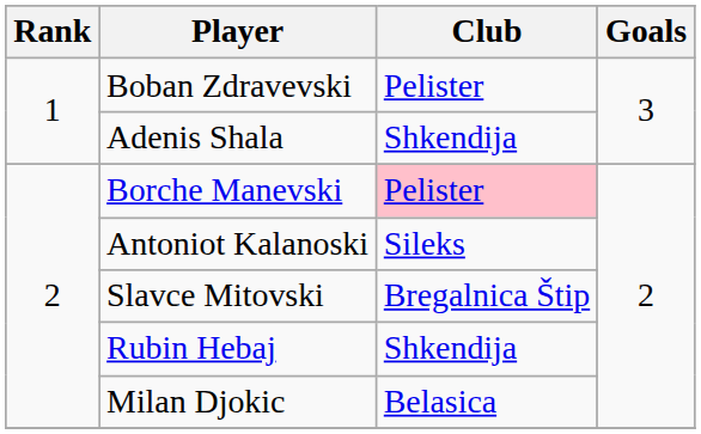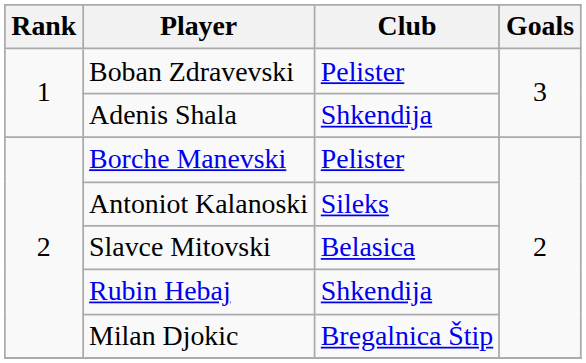 <table class="wikitable" style="text-align:center">
 <tr>
 <th>Rank</th>
 <th>Player</th>
 <th>Club</th>
 <th>Goals</th>
 </tr>
 <tr>
 <td rowspan="2">1</td>
 <td align="left"> Boban Zdravevski</td>
 <td align="left"><a href='#'>Pelister</a></td>
 <td rowspan="2">3</td>
 </tr>
 <tr>
 <td align="left"> Adenis Shala</td>
 <td align="left"><a href='#'>Shkendija</a></td>
 </tr>
 <tr>
 <td rowspan="5">2</td>
 <td align="left"> <a href='#'>Borche Manevski</a></td>
-<td align="left" style="background: pink;"><a href='#'>Pelister</a></td>
+<td align="left"><a href='#'>Pelister</a></td>
 <td rowspan="5">2</td>
 </tr>
 <tr>
 <td align="left"> Antoniot Kalanoski</td>
 <td align="left"><a href='#'>Sileks</a></td>
 </tr>
 <tr>
 <td align="left"> Slavce Mitovski</td>
-<td align="left"><a href='#'>Bregalnica Štip</a></td>
+<td align="left"><a href='#'>Belasica</a></td>
 </tr>
 <tr>
 <td align="left"> <a href='#'>Rubin Hebaj</a></td>
 <td align="left"><a href='#'>Shkendija</a></td>
 </tr>
 <tr>
 <td align="left"> Milan Djokic</td>
-<td align="left"><a href='#'>Belasica</a></td>
+<td align="left"><a href='#'>Bregalnica Štip</a></td>
 </tr>
 <tr>
 </tr>
 </table>
